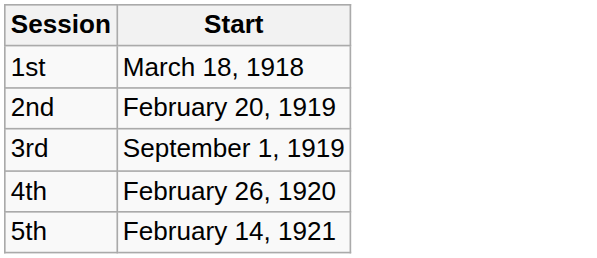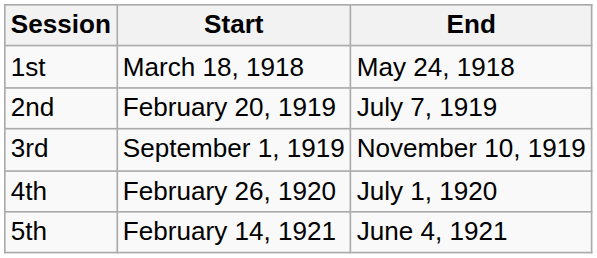 <table class="wikitable">
 <tr>
 <th>Session</th>
 <th>Start</th>
+<th>End</th>
 </tr>
 <tr>
 <td>1st</td>
 <td>March 18, 1918</td>
+<td>May 24, 1918</td>
 </tr>
 <tr>
 <td>2nd</td>
 <td>February 20, 1919</td>
+<td>July 7, 1919</td>
 </tr>
 <tr>
 <td>3rd</td>
 <td>September 1, 1919</td>
+<td>November 10, 1919</td>
 </tr>
 <tr>
 <td>4th</td>
 <td>February 26, 1920</td>
+<td>July 1, 1920</td>
 </tr>
 <tr>
 <td>5th</td>
 <td>February 14, 1921</td>
+<td>June 4, 1921</td>
 </tr>
 </table>
